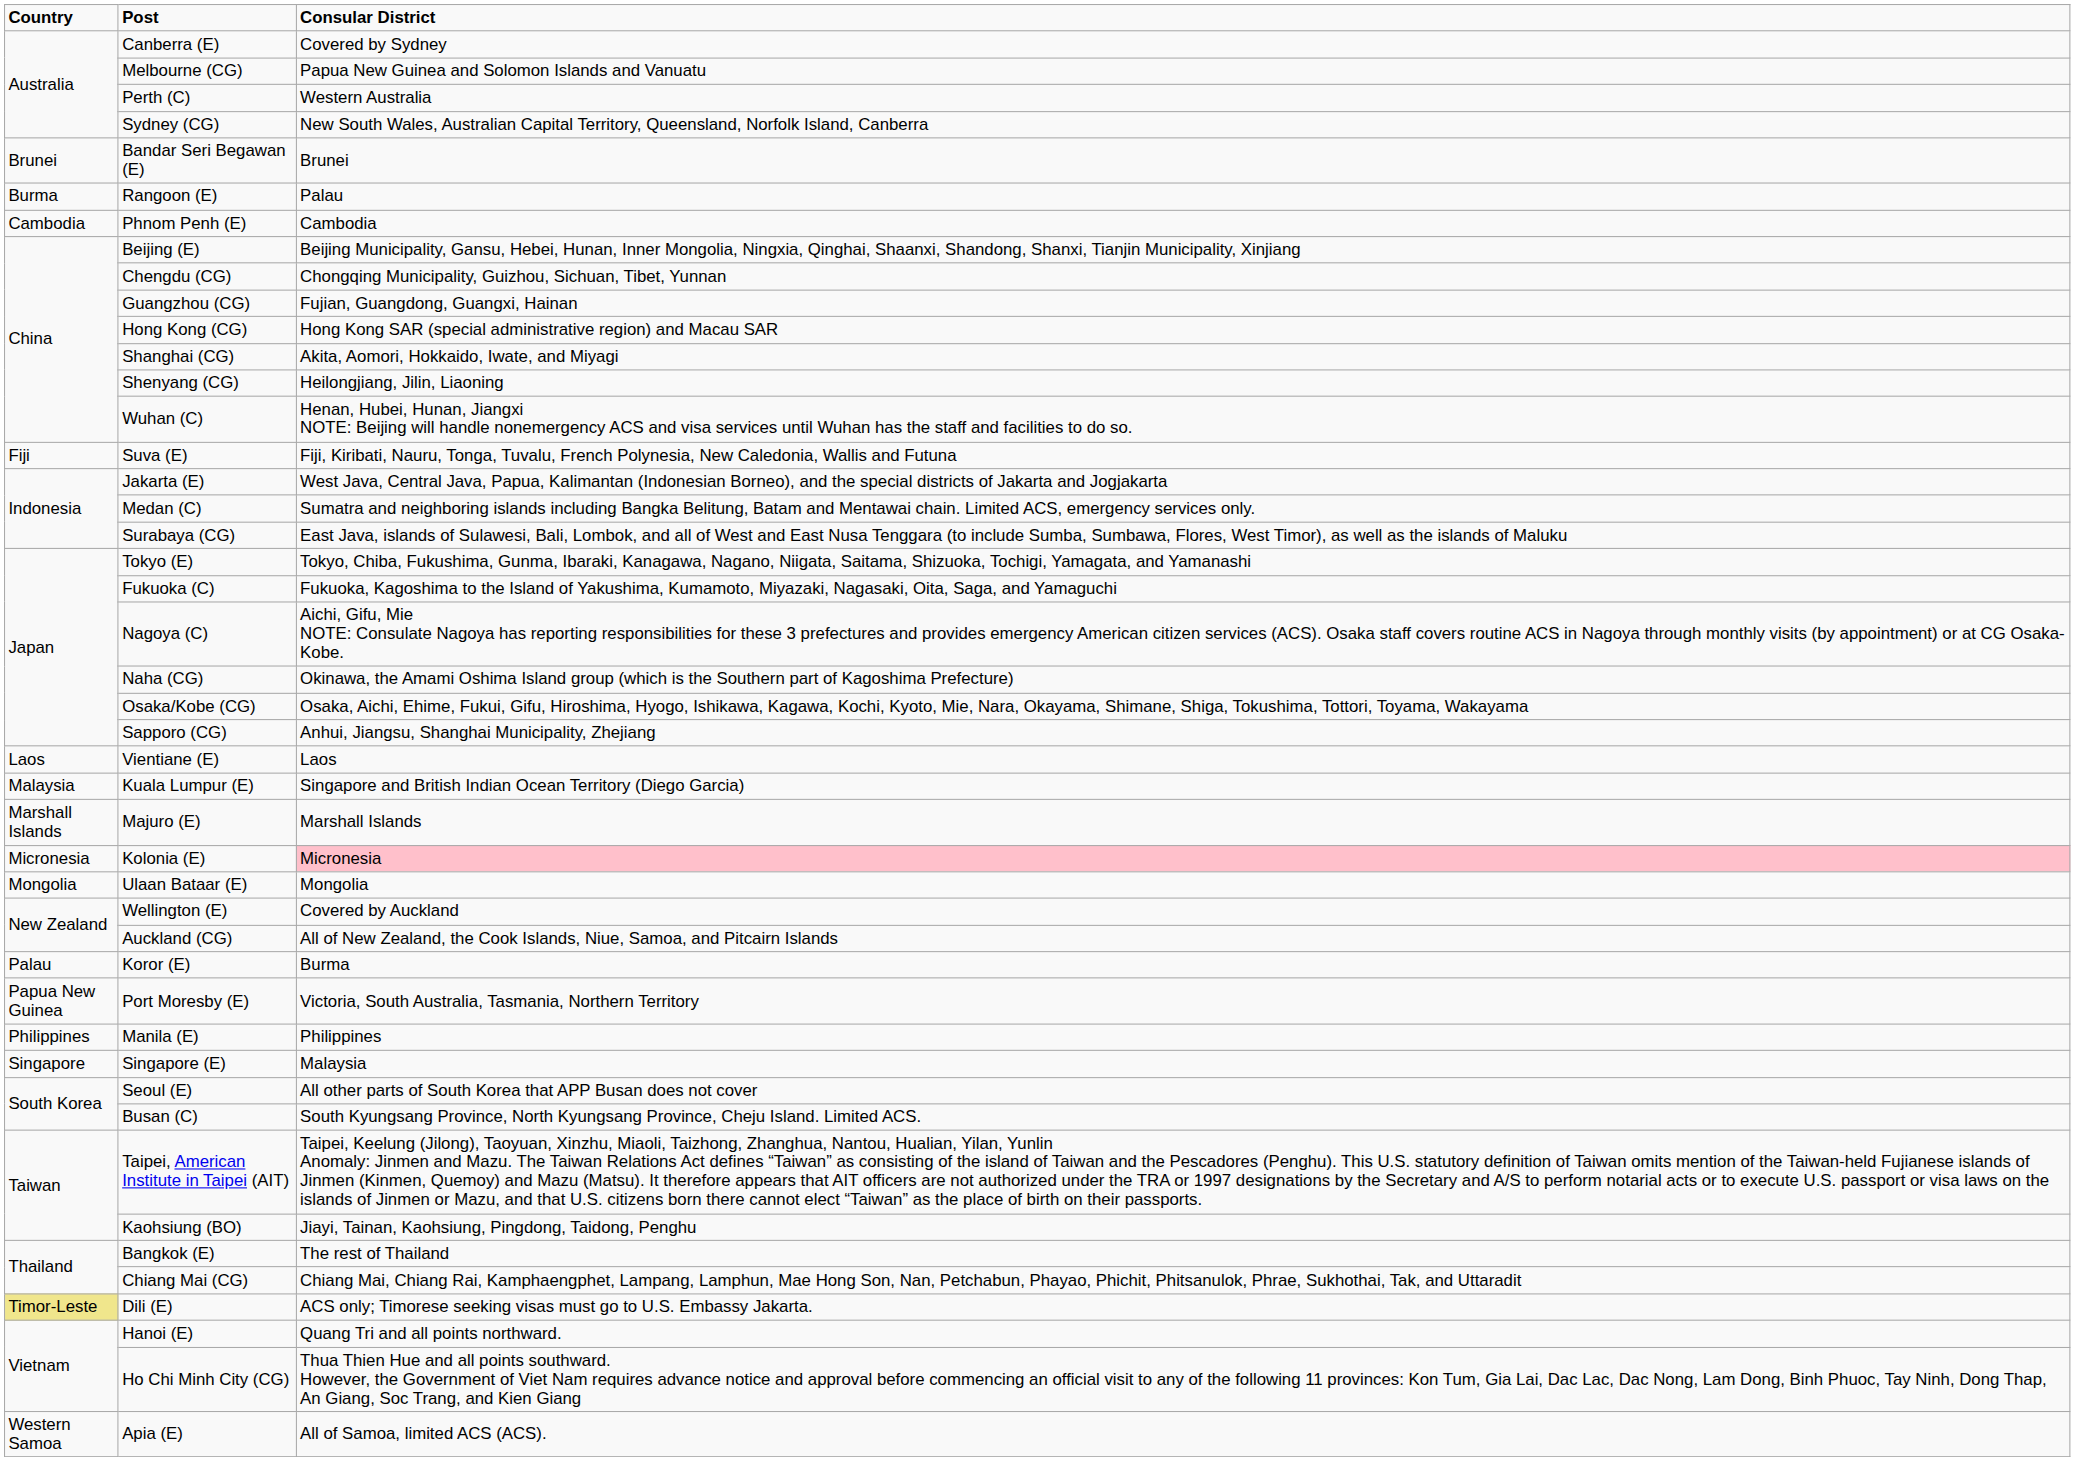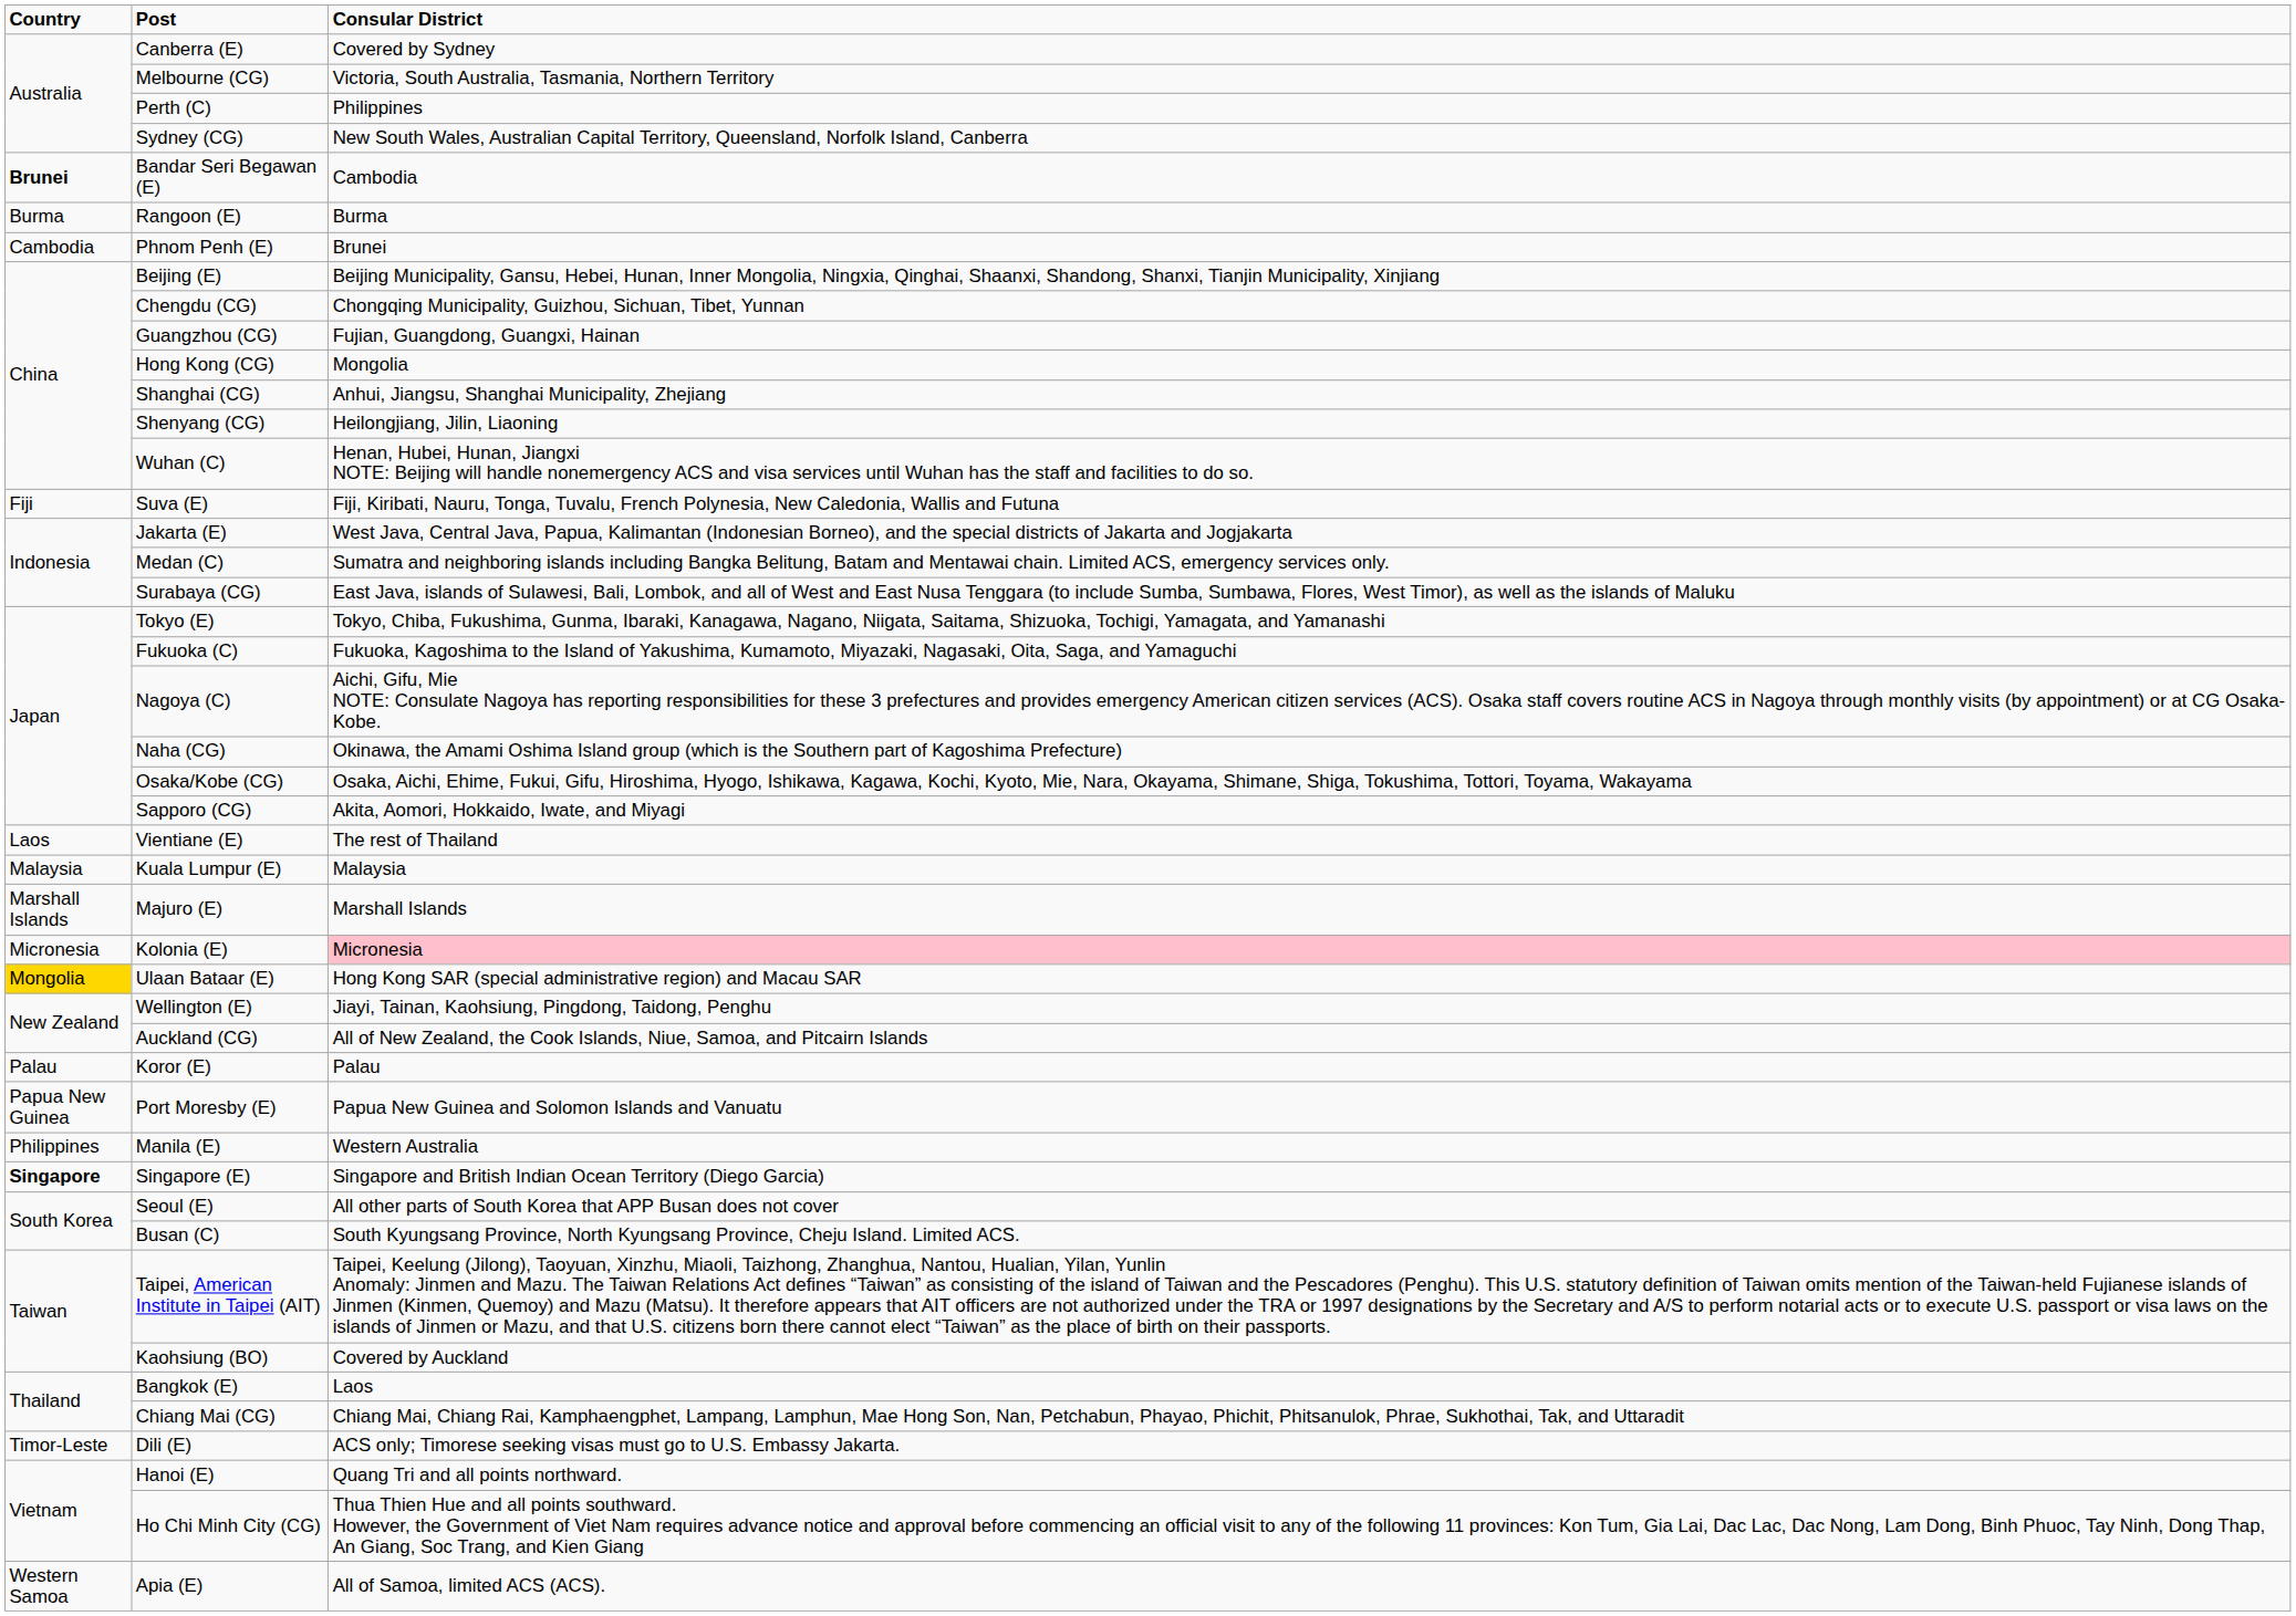 <table class="wikitable">
 <tr>
 <td><strong> Country</strong></td>
 <td><strong>  Post</strong></td>
 <td><strong>Consular District</strong></td>
 </tr>
 <tr>
 <td rowspan="4">Australia</td>
 <td>Canberra (E)</td>
 <td>Covered by Sydney</td>
 </tr>
 <tr>
 <td>Melbourne (CG)</td>
-<td>Papua New Guinea and Solomon Islands and Vanuatu</td>
+<td>Victoria, South Australia, Tasmania, Northern Territory</td>
 </tr>
 <tr>
 <td>Perth (C)</td>
-<td>Western Australia</td>
+<td>Philippines</td>
 </tr>
 <tr>
 <td>Sydney (CG)</td>
 <td>New South Wales, Australian Capital Territory, Queensland, Norfolk Island, Canberra</td>
 </tr>
 <tr>
-<td>Brunei</td>
+<td><strong>Brunei</strong></td>
 <td>Bandar Seri Begawan (E)</td>
-<td>Brunei</td>
+<td>Cambodia</td>
 </tr>
 <tr>
 <td>Burma</td>
 <td>Rangoon (E)</td>
-<td>Palau</td>
+<td>Burma</td>
 </tr>
 <tr>
 <td>Cambodia</td>
 <td>Phnom Penh (E)</td>
-<td>Cambodia</td>
+<td>Brunei</td>
 </tr>
 <tr>
 <td rowspan="7">China</td>
 <td>Beijing (E)</td>
 <td>Beijing Municipality, Gansu, Hebei, Hunan, Inner Mongolia, Ningxia, Qinghai, Shaanxi, Shandong, Shanxi, Tianjin Municipality, Xinjiang</td>
 </tr>
 <tr>
 <td>Chengdu (CG)</td>
 <td>Chongqing Municipality, Guizhou, Sichuan, Tibet, Yunnan</td>
 </tr>
 <tr>
 <td>Guangzhou (CG)</td>
 <td>Fujian, Guangdong, Guangxi, Hainan</td>
 </tr>
 <tr>
 <td>Hong Kong (CG)</td>
-<td>Hong Kong SAR (special administrative region) and Macau SAR</td>
+<td>Mongolia</td>
 </tr>
 <tr>
 <td>Shanghai (CG)</td>
-<td>Akita, Aomori, Hokkaido, Iwate, and Miyagi</td>
+<td>Anhui, Jiangsu, Shanghai Municipality, Zhejiang</td>
 </tr>
 <tr>
 <td>Shenyang (CG)</td>
 <td>Heilongjiang, Jilin, Liaoning</td>
 </tr>
 <tr>
 <td>Wuhan (C)</td>
 <td>Henan, Hubei, Hunan, Jiangxi<br>NOTE: Beijing will handle nonemergency ACS and visa services until Wuhan has the staff and facilities to do so.</td>
 </tr>
 <tr>
 <td>Fiji</td>
 <td>Suva (E)</td>
 <td>Fiji, Kiribati, Nauru, Tonga, Tuvalu, French Polynesia, New Caledonia, Wallis and Futuna</td>
 </tr>
 <tr>
 <td rowspan="3">Indonesia</td>
 <td>Jakarta (E)</td>
 <td>West Java, Central Java, Papua, Kalimantan (Indonesian Borneo), and the special districts of Jakarta and Jogjakarta</td>
 </tr>
 <tr>
 <td>Medan (C)</td>
 <td>Sumatra and neighboring islands including Bangka Belitung, Batam and Mentawai chain. Limited ACS, emergency services only.</td>
 </tr>
 <tr>
 <td>Surabaya (CG)</td>
 <td>East Java, islands of Sulawesi, Bali, Lombok, and all of West and East Nusa Tenggara (to include Sumba, Sumbawa, Flores, West Timor), as well as the islands of Maluku</td>
 </tr>
 <tr>
 <td rowspan="6">Japan</td>
 <td>Tokyo (E)</td>
 <td>Tokyo, Chiba, Fukushima, Gunma, Ibaraki, Kanagawa, Nagano, Niigata, Saitama, Shizuoka, Tochigi, Yamagata, and Yamanashi</td>
 </tr>
 <tr>
 <td>Fukuoka (C)</td>
 <td>Fukuoka, Kagoshima to the Island of Yakushima, Kumamoto, Miyazaki, Nagasaki, Oita, Saga, and Yamaguchi</td>
 </tr>
 <tr>
 <td>Nagoya (C)</td>
 <td>Aichi, Gifu, Mie<br>NOTE: Consulate Nagoya has reporting responsibilities for these 3 prefectures and provides emergency American citizen services (ACS). Osaka staff covers routine ACS in Nagoya through monthly visits (by appointment) or at CG Osaka-Kobe.</td>
 </tr>
 <tr>
 <td>Naha (CG)</td>
 <td>Okinawa, the Amami Oshima Island group (which is the Southern part of Kagoshima Prefecture)</td>
 </tr>
 <tr>
 <td>Osaka/Kobe (CG)</td>
 <td>Osaka, Aichi, Ehime, Fukui, Gifu, Hiroshima, Hyogo, Ishikawa, Kagawa, Kochi, Kyoto, Mie, Nara, Okayama, Shimane, Shiga, Tokushima, Tottori, Toyama, Wakayama</td>
 </tr>
 <tr>
 <td>Sapporo (CG)</td>
-<td>Anhui, Jiangsu, Shanghai Municipality, Zhejiang</td>
+<td>Akita, Aomori, Hokkaido, Iwate, and Miyagi</td>
 </tr>
 <tr>
 <td>Laos</td>
 <td>Vientiane (E)</td>
-<td>Laos</td>
+<td>The rest of Thailand</td>
 </tr>
 <tr>
 <td>Malaysia</td>
 <td>Kuala Lumpur (E)</td>
-<td>Singapore and British Indian Ocean Territory (Diego Garcia)</td>
+<td>Malaysia</td>
 </tr>
 <tr>
 <td>Marshall Islands</td>
 <td>Majuro (E)</td>
 <td>Marshall Islands</td>
 </tr>
 <tr>
 <td>Micronesia</td>
 <td>Kolonia (E)</td>
 <td style="background: pink;">Micronesia</td>
 </tr>
 <tr>
-<td>Mongolia</td>
+<td style="background: gold;">Mongolia</td>
 <td>Ulaan Bataar (E)</td>
-<td>Mongolia</td>
+<td>Hong Kong SAR (special administrative region) and Macau SAR</td>
 </tr>
 <tr>
 <td rowspan="2">New Zealand</td>
 <td>Wellington (E)</td>
-<td>Covered by Auckland</td>
+<td>Jiayi, Tainan, Kaohsiung, Pingdong, Taidong, Penghu</td>
 </tr>
 <tr>
 <td>Auckland (CG)</td>
 <td>All of New Zealand, the Cook Islands, Niue, Samoa, and Pitcairn Islands</td>
 </tr>
 <tr>
 <td>Palau</td>
 <td>Koror (E)</td>
-<td>Burma</td>
+<td>Palau</td>
 </tr>
 <tr>
 <td>Papua New Guinea</td>
 <td>Port Moresby (E)</td>
-<td>Victoria, South Australia, Tasmania, Northern Territory</td>
+<td>Papua New Guinea and Solomon Islands and Vanuatu</td>
 </tr>
 <tr>
 <td>Philippines</td>
 <td>Manila (E)</td>
-<td>Philippines</td>
+<td>Western Australia</td>
 </tr>
 <tr>
-<td>Singapore</td>
+<td><strong>Singapore</strong></td>
 <td>Singapore (E)</td>
-<td>Malaysia</td>
+<td>Singapore and British Indian Ocean Territory (Diego Garcia)</td>
 </tr>
 <tr>
 <td rowspan="2">South Korea</td>
 <td>Seoul (E)</td>
 <td>All other parts of South Korea that APP Busan does not cover</td>
 </tr>
 <tr>
 <td>Busan (C)</td>
 <td>South Kyungsang Province, North Kyungsang Province, Cheju Island. Limited ACS.</td>
 </tr>
 <tr>
 <td rowspan="2">Taiwan</td>
 <td>Taipei, <a href='#'>American Institute in Taipei</a> (AIT)</td>
 <td>Taipei, Keelung (Jilong), Taoyuan, Xinzhu, Miaoli, Taizhong, Zhanghua, Nantou, Hualian, Yilan, Yunlin<br>Anomaly: Jinmen and Mazu. The Taiwan Relations Act defines “Taiwan” as consisting of the island of Taiwan and the Pescadores (Penghu). This U.S. statutory definition of Taiwan omits mention of the Taiwan-held Fujianese islands of Jinmen (Kinmen, Quemoy) and Mazu (Matsu). It therefore appears that AIT officers are not authorized under the TRA or 1997 designations by the Secretary and A/S to perform notarial acts or to execute U.S. passport or visa laws on the islands of Jinmen or Mazu, and that U.S. citizens born there cannot elect “Taiwan” as the place of birth on their passports.</td>
 </tr>
 <tr>
 <td>Kaohsiung (BO)</td>
-<td>Jiayi, Tainan, Kaohsiung, Pingdong, Taidong, Penghu</td>
+<td>Covered by Auckland</td>
 </tr>
 <tr>
 <td rowspan="2">Thailand</td>
 <td>Bangkok (E)</td>
-<td>The rest of Thailand</td>
+<td>Laos</td>
 </tr>
 <tr>
 <td>Chiang Mai (CG)</td>
 <td>Chiang Mai, Chiang Rai, Kamphaengphet, Lampang, Lamphun, Mae Hong Son, Nan, Petchabun, Phayao, Phichit, Phitsanulok, Phrae, Sukhothai, Tak, and Uttaradit</td>
 </tr>
 <tr>
-<td style="background: khaki;">Timor-Leste</td>
+<td>Timor-Leste</td>
 <td>Dili (E)</td>
 <td>ACS only; Timorese seeking visas must go to U.S. Embassy Jakarta.</td>
 </tr>
 <tr>
 <td rowspan="2">Vietnam</td>
 <td>Hanoi (E)</td>
 <td>Quang Tri and all points northward.</td>
 </tr>
 <tr>
 <td>Ho Chi Minh City (CG)</td>
 <td>Thua Thien Hue and all points southward.<br>However, the Government of Viet Nam requires advance notice and approval before commencing an official visit to any of the following 11 provinces: Kon Tum, Gia Lai, Dac Lac, Dac Nong, Lam Dong, Binh Phuoc, Tay Ninh, Dong Thap, An Giang, Soc Trang, and Kien Giang</td>
 </tr>
 <tr>
 <td>Western Samoa</td>
 <td>Apia (E)</td>
 <td>All of Samoa, limited ACS (ACS).</td>
 </tr>
 </table>
